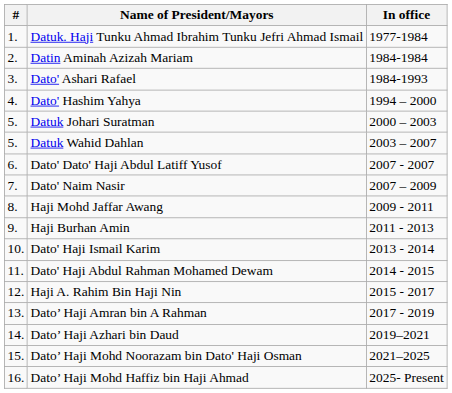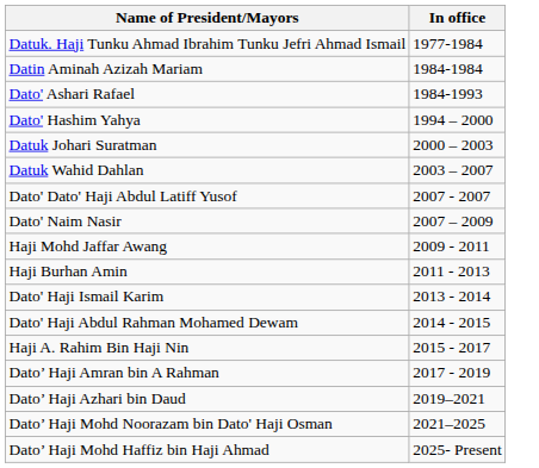 <table class="wikitable">
 <tr>
-<th>#</th>
 <th>Name of President/Mayors</th>
 <th>In office</th>
 </tr>
 <tr>
-<td>1.</td>
 <td><a href='#'>Datuk. Haji</a> Tunku Ahmad Ibrahim Tunku Jefri Ahmad Ismail</td>
 <td>1977-1984</td>
 </tr>
 <tr>
-<td>2.</td>
 <td><a href='#'>Datin</a> Aminah Azizah Mariam</td>
 <td>1984-1984</td>
 </tr>
 <tr>
-<td>3.</td>
 <td><a href='#'>Dato'</a> Ashari Rafael</td>
 <td>1984-1993</td>
 </tr>
 <tr>
-<td>4.</td>
 <td><a href='#'>Dato'</a> Hashim Yahya</td>
 <td>1994 – 2000</td>
 </tr>
 <tr>
-<td>5.</td>
 <td><a href='#'>Datuk</a> Johari Suratman</td>
 <td>2000 – 2003 </td>
 </tr>
 <tr>
-<td>5.</td>
 <td><a href='#'>Datuk</a> Wahid Dahlan</td>
 <td>2003 – 2007 </td>
 </tr>
 <tr>
-<td>6.</td>
 <td>Dato' Dato' Haji Abdul Latiff Yusof</td>
 <td>2007 - 2007</td>
 </tr>
 <tr>
-<td>7.</td>
 <td>Dato' Naim Nasir</td>
 <td>2007 – 2009</td>
 </tr>
 <tr>
-<td>8.</td>
 <td>Haji Mohd Jaffar Awang</td>
 <td>2009 - 2011</td>
 </tr>
 <tr>
-<td>9.</td>
 <td>Haji Burhan Amin</td>
 <td>2011 - 2013</td>
 </tr>
 <tr>
-<td>10.</td>
 <td>Dato' Haji Ismail Karim</td>
 <td>2013 - 2014</td>
 </tr>
 <tr>
-<td>11.</td>
 <td>Dato' Haji Abdul Rahman Mohamed Dewam</td>
 <td>2014 - 2015</td>
 </tr>
 <tr>
-<td>12.</td>
 <td>Haji A. Rahim Bin Haji Nin</td>
 <td>2015 - 2017</td>
 </tr>
 <tr>
-<td>13.</td>
 <td>Dato’ Haji Amran bin A Rahman</td>
 <td>2017 - 2019</td>
 </tr>
 <tr>
-<td>14.</td>
 <td>Dato’ Haji Azhari bin Daud</td>
 <td>2019–2021</td>
 </tr>
 <tr>
-<td>15.</td>
 <td>Dato’ Haji Mohd Noorazam bin Dato' Haji Osman</td>
 <td>2021–2025</td>
 </tr>
 <tr>
-<td>16.</td>
 <td>Dato’ Haji Mohd Haffiz bin Haji Ahmad</td>
 <td>2025- Present</td>
 </tr>
 </table>
